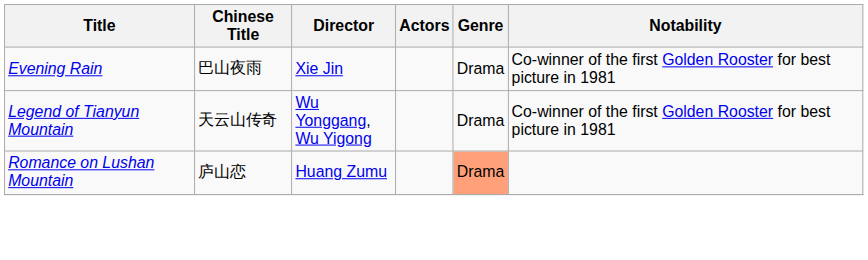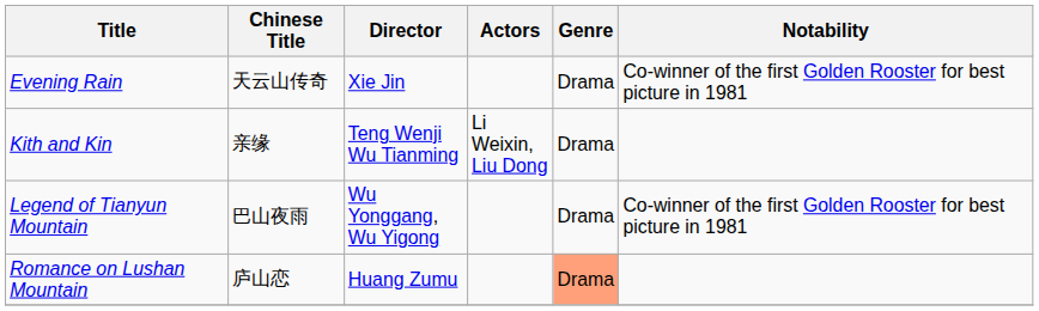 <table class="wikitable">
 <tr>
 <th>Title</th>
 <th>Chinese Title</th>
 <th>Director</th>
 <th>Actors</th>
 <th>Genre</th>
 <th>Notability</th>
 </tr>
 <tr>
 <td><em><a href='#'>Evening Rain</a></em></td>
-<td>巴山夜雨</td>
+<td>天云山传奇</td>
 <td><a href='#'>Xie Jin</a></td>
 <td></td>
 <td>Drama</td>
 <td>Co-winner of the first <a href='#'>Golden Rooster</a> for best picture in 1981</td>
 </tr>
 <tr>
+<td><em><a href='#'>Kith and Kin</a></em></td>
+<td>亲缘</td>
+<td><a href='#'>Teng Wenji</a><br><a href='#'>Wu Tianming</a></td>
+<td>Li Weixin,<br><a href='#'>Liu Dong</a></td>
+<td>Drama</td>
+<td></td>
+</tr>
+<tr>
 <td><em><a href='#'>Legend of Tianyun Mountain</a></em></td>
-<td>天云山传奇</td>
+<td>巴山夜雨</td>
 <td><a href='#'>Wu Yonggang</a>,<br><a href='#'>Wu Yigong</a></td>
 <td></td>
 <td>Drama</td>
 <td>Co-winner of the first <a href='#'>Golden Rooster</a> for best picture in 1981</td>
 </tr>
 <tr>
 <td><em><a href='#'>Romance on Lushan Mountain</a></em></td>
 <td>庐山恋</td>
 <td><a href='#'>Huang Zumu</a></td>
 <td></td>
 <td style="background: lightsalmon;">Drama</td>
 <td></td>
 </tr>
 <tr>
 </tr>
 </table>
